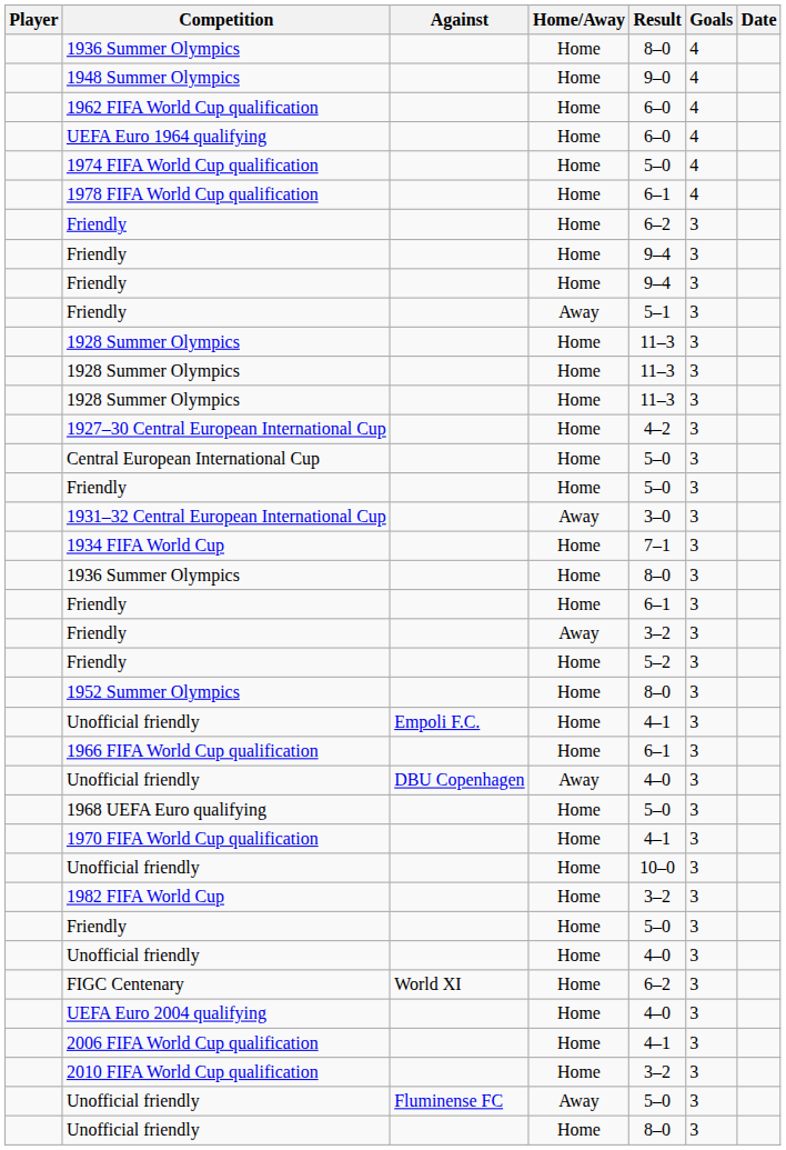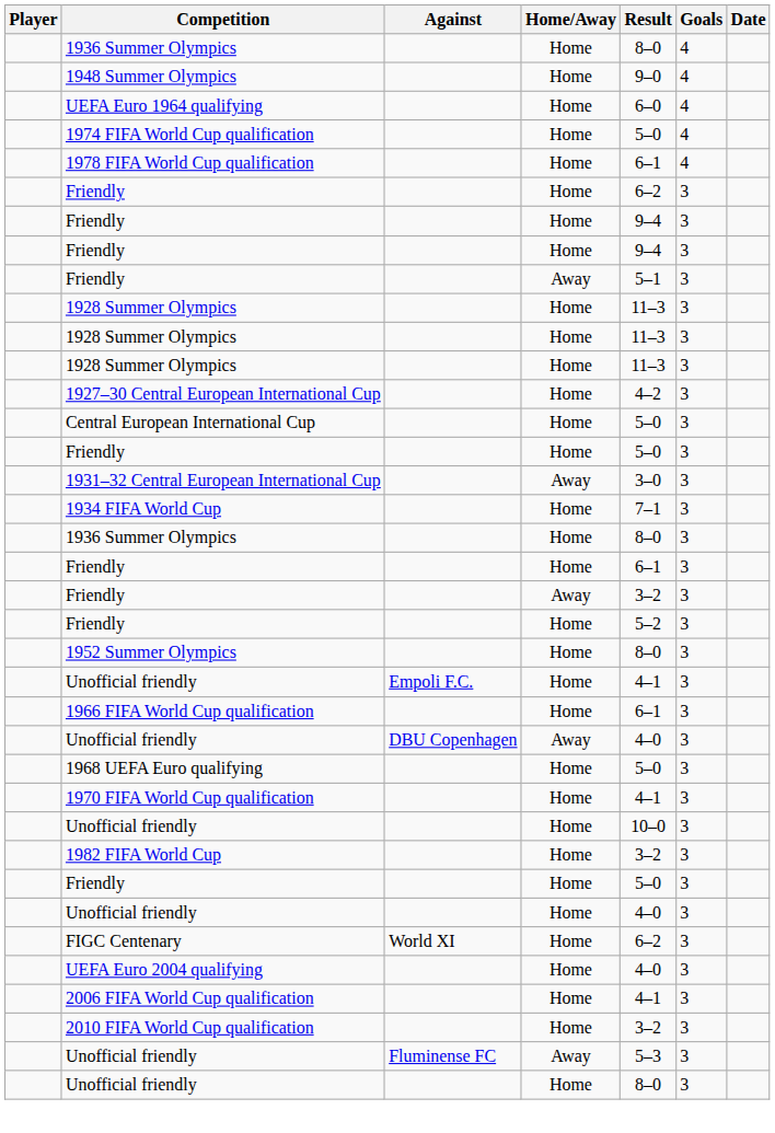 <table class="wikitable sortable" style="font-size:95%;">
 <tr>
 <th>Player</th>
 <th>Competition</th>
 <th>Against</th>
 <th style="text-align:center">Home/Away</th>
 <th style="text-align:center;">Result</th>
 <th>Goals</th>
 <th>Date</th>
 </tr>
 <tr>
 <td></td>
 <td><a href='#'>1936 Summer Olympics</a></td>
 <td></td>
 <td style="text-align:center;">Home</td>
 <td style="text-align:center;">8–0</td>
 <td>4</td>
 <td></td>
 </tr>
 <tr>
 <td></td>
 <td><a href='#'>1948 Summer Olympics</a></td>
 <td></td>
 <td style="text-align:center;">Home</td>
 <td style="text-align:center;">9–0</td>
-<td>4</td>
-<td></td>
-</tr>
-<tr>
-<td></td>
-<td><a href='#'>1962 FIFA World Cup qualification</a></td>
-<td></td>
-<td style="text-align:center;">Home</td>
-<td style="text-align:center;">6–0</td>
 <td>4</td>
 <td></td>
 </tr>
 <tr>
 <td></td>
 <td><a href='#'>UEFA Euro 1964 qualifying</a></td>
 <td></td>
 <td style="text-align:center;">Home</td>
 <td style="text-align:center;">6–0</td>
 <td>4</td>
 <td></td>
 </tr>
 <tr>
 <td></td>
 <td><a href='#'>1974 FIFA World Cup qualification</a></td>
 <td></td>
 <td style="text-align:center;">Home</td>
 <td style="text-align:center;">5–0</td>
 <td>4</td>
 <td></td>
 </tr>
 <tr>
 <td></td>
 <td><a href='#'>1978 FIFA World Cup qualification</a></td>
 <td></td>
 <td style="text-align:center;">Home</td>
 <td style="text-align:center;">6–1</td>
 <td>4</td>
 <td></td>
 </tr>
 <tr>
 <td></td>
 <td><a href='#'>Friendly</a></td>
 <td></td>
 <td style="text-align:center;">Home</td>
 <td style="text-align:center;">6–2</td>
 <td>3</td>
 <td></td>
 </tr>
 <tr>
 <td></td>
 <td>Friendly</td>
 <td></td>
 <td style="text-align:center;">Home</td>
 <td style="text-align:center;">9–4</td>
 <td>3</td>
 <td></td>
 </tr>
 <tr>
 <td></td>
 <td>Friendly</td>
 <td></td>
 <td style="text-align:center;">Home</td>
 <td style="text-align:center;">9–4</td>
 <td>3</td>
 <td></td>
 </tr>
 <tr>
 <td></td>
 <td>Friendly</td>
 <td></td>
 <td style="text-align:center;">Away</td>
 <td style="text-align:center;">5–1</td>
 <td>3</td>
 <td></td>
 </tr>
 <tr>
 <td></td>
 <td><a href='#'>1928 Summer Olympics</a></td>
 <td></td>
 <td style="text-align:center;">Home</td>
 <td style="text-align:center;">11–3</td>
 <td>3</td>
 <td></td>
 </tr>
 <tr>
 <td></td>
 <td>1928 Summer Olympics</td>
 <td></td>
 <td style="text-align:center;">Home</td>
 <td style="text-align:center;">11–3</td>
 <td>3</td>
 <td></td>
 </tr>
 <tr>
 <td></td>
 <td>1928 Summer Olympics</td>
 <td></td>
 <td style="text-align:center;">Home</td>
 <td style="text-align:center;">11–3</td>
 <td>3</td>
 <td></td>
 </tr>
 <tr>
 <td></td>
 <td><a href='#'>1927–30 Central European International Cup</a></td>
 <td></td>
 <td style="text-align:center;">Home</td>
 <td style="text-align:center;">4–2</td>
 <td>3</td>
 <td></td>
 </tr>
 <tr>
 <td></td>
 <td>Central European International Cup</td>
 <td></td>
 <td style="text-align:center;">Home</td>
 <td style="text-align:center;">5–0</td>
 <td>3</td>
 <td></td>
 </tr>
 <tr>
 <td></td>
 <td>Friendly</td>
 <td></td>
 <td style="text-align:center;">Home</td>
 <td style="text-align:center;">5–0</td>
 <td>3</td>
 <td></td>
 </tr>
 <tr>
 <td></td>
 <td><a href='#'>1931–32 Central European International Cup</a></td>
 <td></td>
 <td style="text-align:center;">Away</td>
 <td style="text-align:center;">3–0</td>
 <td>3</td>
 <td></td>
 </tr>
 <tr>
 <td></td>
 <td><a href='#'>1934 FIFA World Cup</a></td>
 <td></td>
 <td style="text-align:center;">Home</td>
 <td style="text-align:center;">7–1</td>
 <td>3</td>
 <td></td>
 </tr>
 <tr>
 <td></td>
 <td>1936 Summer Olympics</td>
 <td></td>
 <td style="text-align:center;">Home</td>
 <td style="text-align:center;">8–0</td>
 <td>3</td>
 <td></td>
 </tr>
 <tr>
 <td></td>
 <td>Friendly</td>
 <td></td>
 <td style="text-align:center;">Home</td>
 <td style="text-align:center;">6–1</td>
 <td>3</td>
 <td></td>
 </tr>
 <tr>
 <td></td>
 <td>Friendly</td>
 <td></td>
 <td style="text-align:center;">Away</td>
 <td style="text-align:center;">3–2</td>
 <td>3</td>
 <td></td>
 </tr>
 <tr>
 <td></td>
 <td>Friendly</td>
 <td></td>
 <td style="text-align:center;">Home</td>
 <td style="text-align:center;">5–2</td>
 <td>3</td>
 <td></td>
 </tr>
 <tr>
 <td></td>
 <td><a href='#'>1952 Summer Olympics</a></td>
 <td></td>
 <td style="text-align:center;">Home</td>
 <td style="text-align:center;">8–0</td>
 <td>3</td>
 <td></td>
 </tr>
 <tr>
 <td></td>
 <td>Unofficial friendly</td>
 <td><a href='#'>Empoli F.C.</a></td>
 <td style="text-align:center;">Home</td>
 <td style="text-align:center;">4–1</td>
 <td>3</td>
 <td></td>
 </tr>
 <tr>
 <td></td>
 <td><a href='#'>1966 FIFA World Cup qualification</a></td>
 <td></td>
 <td style="text-align:center;">Home</td>
 <td style="text-align:center;">6–1</td>
 <td>3</td>
 <td></td>
 </tr>
 <tr>
 <td></td>
 <td>Unofficial friendly</td>
 <td><a href='#'>DBU Copenhagen</a></td>
 <td style="text-align:center;">Away</td>
 <td style="text-align:center;">4–0</td>
 <td>3</td>
 <td></td>
 </tr>
 <tr>
 <td></td>
 <td>1968 UEFA Euro qualifying</td>
 <td></td>
 <td style="text-align:center;">Home</td>
 <td style="text-align:center;">5–0</td>
 <td>3</td>
 <td></td>
 </tr>
 <tr>
 <td></td>
 <td><a href='#'>1970 FIFA World Cup qualification</a></td>
 <td></td>
 <td style="text-align:center;">Home</td>
 <td style="text-align:center;">4–1</td>
 <td>3</td>
 <td></td>
 </tr>
 <tr>
 <td></td>
 <td>Unofficial friendly</td>
 <td></td>
 <td style="text-align:center;">Home</td>
 <td style="text-align:center;">10–0</td>
 <td>3</td>
 <td></td>
 </tr>
 <tr>
 <td></td>
 <td><a href='#'>1982 FIFA World Cup</a></td>
 <td></td>
 <td style="text-align:center;">Home</td>
 <td style="text-align:center;">3–2</td>
 <td>3</td>
 <td></td>
 </tr>
 <tr>
 <td></td>
 <td>Friendly</td>
 <td></td>
 <td style="text-align:center;">Home</td>
 <td style="text-align:center;">5–0</td>
 <td>3</td>
 <td></td>
 </tr>
 <tr>
 <td></td>
 <td>Unofficial friendly</td>
 <td></td>
 <td style="text-align:center;">Home</td>
 <td style="text-align:center;">4–0</td>
 <td>3</td>
 <td></td>
 </tr>
 <tr>
 <td></td>
 <td>FIGC Centenary</td>
 <td>World XI</td>
 <td style="text-align:center;">Home</td>
 <td style="text-align:center;">6–2</td>
 <td>3</td>
 <td></td>
 </tr>
 <tr>
 <td></td>
 <td><a href='#'>UEFA Euro 2004 qualifying</a></td>
 <td></td>
 <td style="text-align:center;">Home</td>
 <td style="text-align:center;">4–0</td>
 <td>3</td>
 <td></td>
 </tr>
 <tr>
 <td></td>
 <td><a href='#'>2006 FIFA World Cup qualification</a></td>
 <td></td>
 <td style="text-align:center;">Home</td>
 <td style="text-align:center;">4–1</td>
 <td>3</td>
 <td></td>
 </tr>
 <tr>
 <td></td>
 <td><a href='#'>2010 FIFA World Cup qualification</a></td>
 <td></td>
 <td style="text-align:center;">Home</td>
 <td style="text-align:center;">3–2</td>
 <td>3</td>
 <td></td>
 </tr>
 <tr>
 <td></td>
 <td>Unofficial friendly</td>
 <td><a href='#'>Fluminense FC</a></td>
 <td style="text-align:center;">Away</td>
-<td style="text-align:center;">5–0</td>
+<td style="text-align:center;">5–3</td>
 <td>3</td>
 <td></td>
 </tr>
 <tr>
 <td></td>
 <td>Unofficial friendly</td>
 <td></td>
 <td style="text-align:center;">Home</td>
 <td style="text-align:center;">8–0</td>
 <td>3</td>
 <td></td>
 </tr>
 </table>
